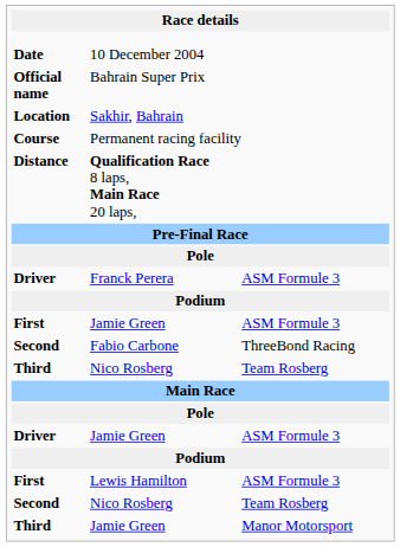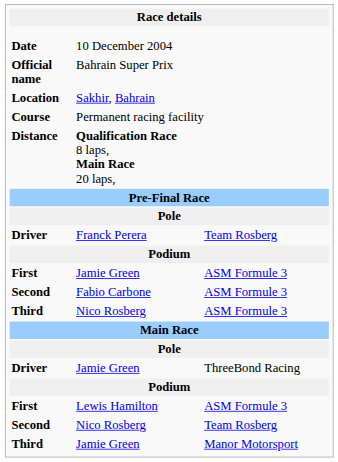 <table class="infobox" align="right" cellpadding="2" style="float:right; width: 26em; ">
 <tr>
 <th colspan="3" style="background:#efefef;">Race details</th>
 </tr>
 <tr>
 <td colspan="3" style="text-align:center;"></td>
 </tr>
 <tr>
 <td colspan="3" style="text-align:center;"></td>
 </tr>
 <tr>
 <td style="width: 20%;"><strong>Date</strong></td>
 <td>10 December 2004</td>
 </tr>
 <tr>
 <td><strong>Official name</strong></td>
 <td colspan=2>Bahrain Super Prix</td>
 </tr>
 <tr>
 <td><strong>Location</strong></td>
 <td colspan=2><a href='#'>Sakhir</a>, <a href='#'>Bahrain</a></td>
 </tr>
 <tr>
 <td><strong>Course</strong></td>
 <td colspan=2>Permanent racing facility<br></td>
 </tr>
 <tr>
 <td><strong>Distance</strong></td>
 <td colspan=2><strong>Qualification Race</strong><br>8 laps, <br><strong>Main Race</strong><br>20 laps, </td>
 </tr>
 <tr>
 <td colspan="3" style="text-align:center; background-color:#99ccff"><strong>Pre-Final Race</strong></td>
 </tr>
 <tr>
 <th colspan="3" style="background:#efefef;">Pole</th>
 </tr>
 <tr>
 <td><strong>Driver</strong></td>
 <td> <a href='#'>Franck Perera</a></td>
-<td><a href='#'>ASM Formule 3</a></td>
+<td><a href='#'>Team Rosberg</a></td>
 </tr>
 <tr>
 <th colspan="3" style="background:#efefef;">Podium</th>
 </tr>
 <tr>
 <td><strong>First</strong></td>
 <td> <a href='#'>Jamie Green</a></td>
 <td><a href='#'>ASM Formule 3</a></td>
 </tr>
 <tr>
 <td><strong>Second</strong></td>
 <td> <a href='#'>Fabio Carbone</a></td>
-<td>ThreeBond Racing</td>
+<td><a href='#'>ASM Formule 3</a></td>
 </tr>
 <tr>
 <td><strong>Third</strong></td>
 <td> <a href='#'>Nico Rosberg</a></td>
-<td><a href='#'>Team Rosberg</a></td>
+<td><a href='#'>ASM Formule 3</a></td>
 </tr>
 <tr>
 <td colspan="3" style="text-align:center; background-color:#99ccff"><strong>Main Race</strong></td>
 </tr>
 <tr>
 <th colspan="3" style="background:#efefef;">Pole</th>
 </tr>
 <tr>
 <td><strong>Driver</strong></td>
 <td> <a href='#'>Jamie Green</a></td>
-<td><a href='#'>ASM Formule 3</a></td>
+<td>ThreeBond Racing</td>
 </tr>
 <tr>
 <th colspan="3" style="background:#efefef;">Podium</th>
 </tr>
 <tr>
 <td><strong>First</strong></td>
 <td> <a href='#'>Lewis Hamilton</a></td>
 <td><a href='#'>ASM Formule 3</a></td>
 </tr>
 <tr>
 <td><strong>Second</strong></td>
 <td> <a href='#'>Nico Rosberg</a></td>
 <td><a href='#'>Team Rosberg</a></td>
 </tr>
 <tr>
 <td><strong>Third</strong></td>
 <td> <a href='#'>Jamie Green</a></td>
 <td><a href='#'>Manor Motorsport</a></td>
 </tr>
 </table>
